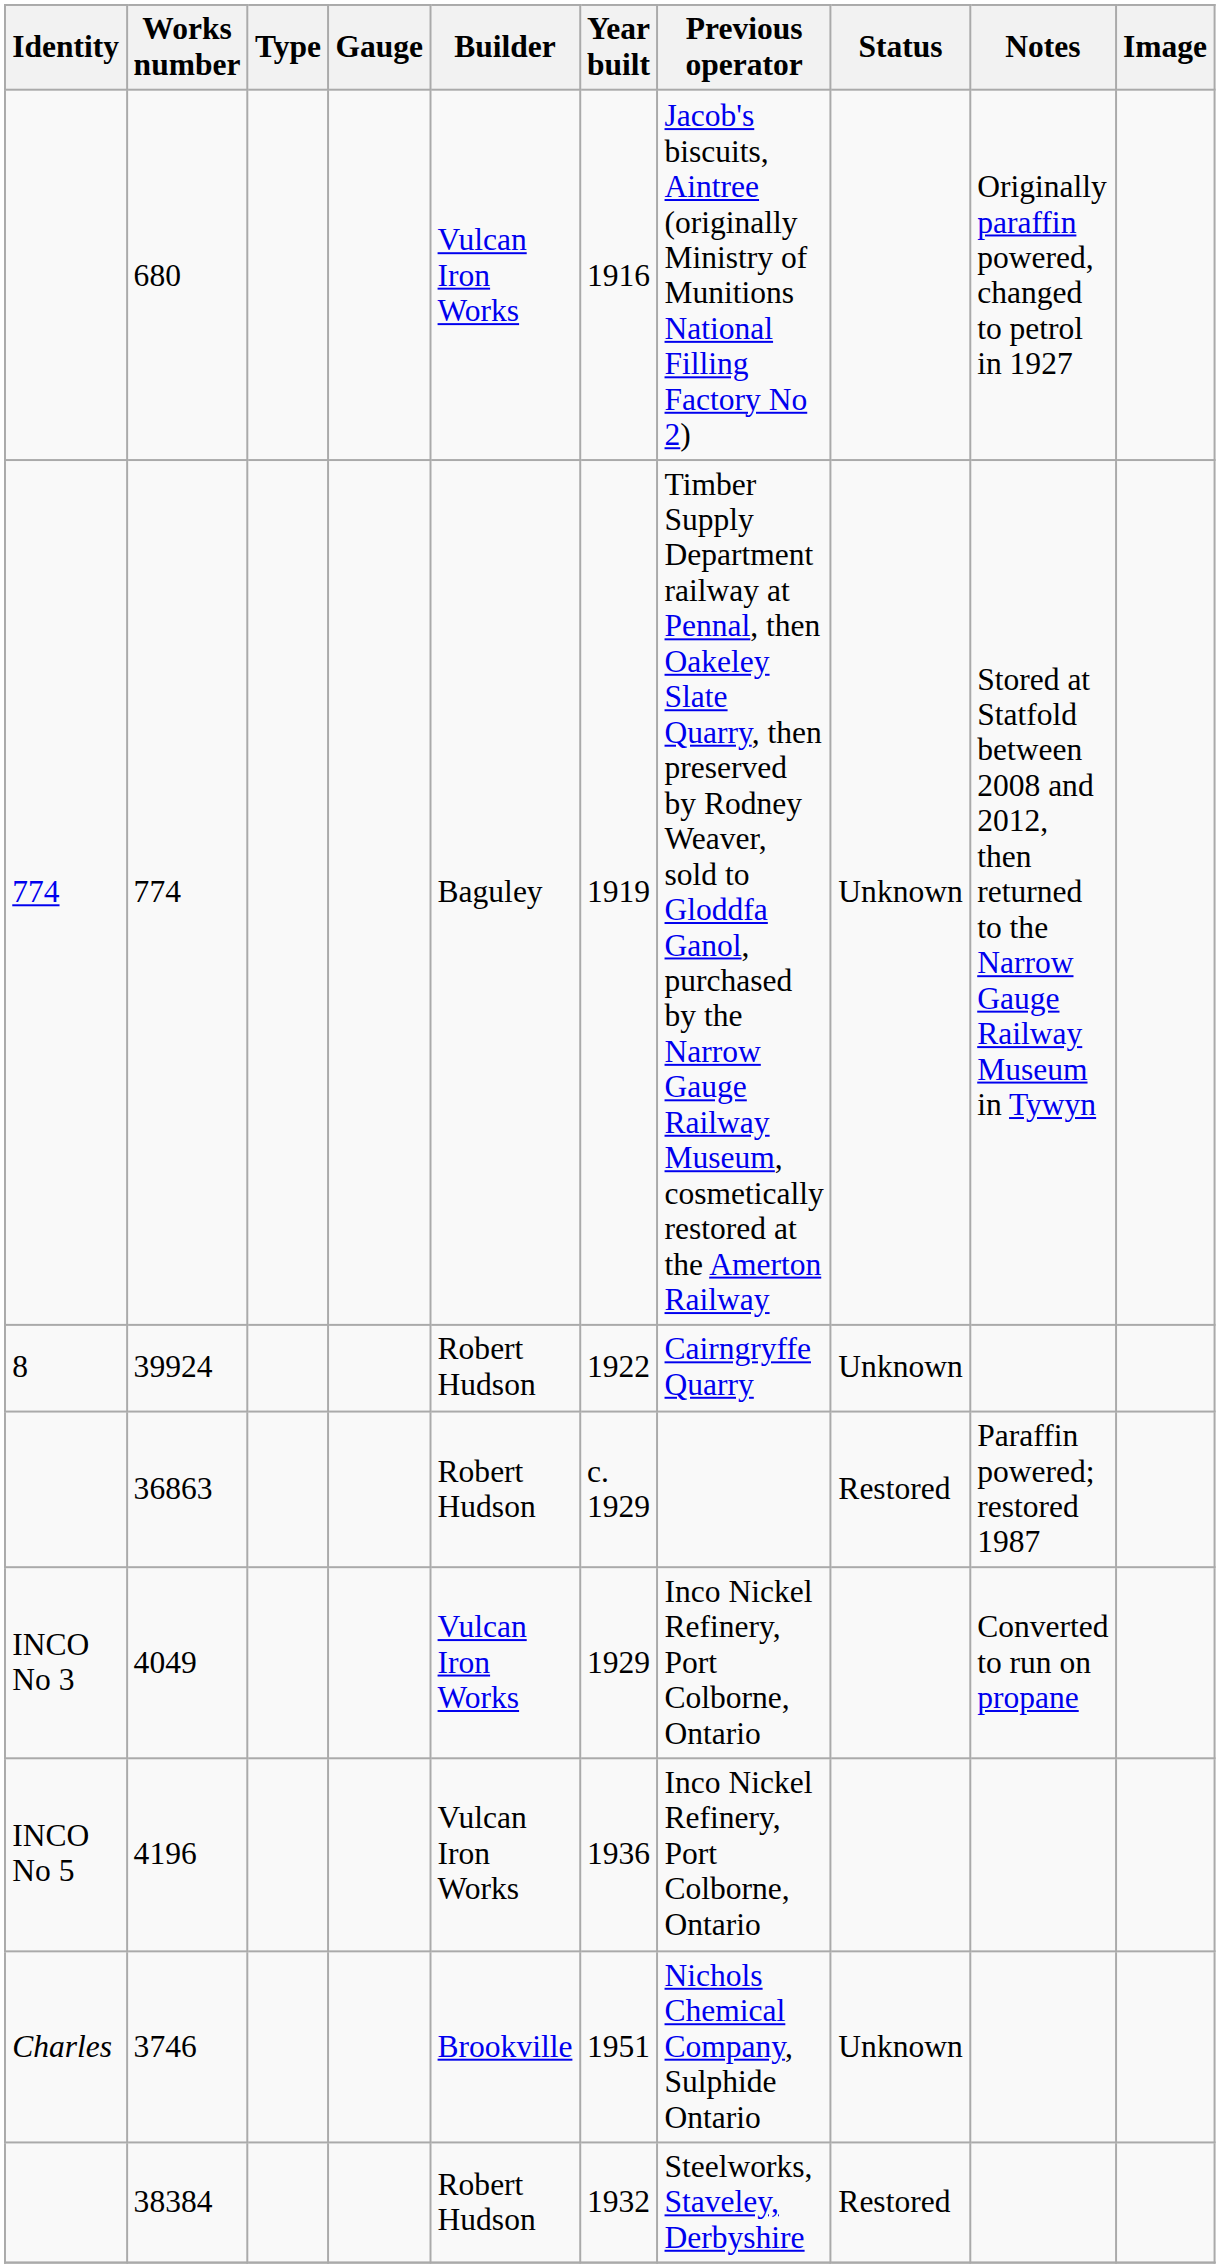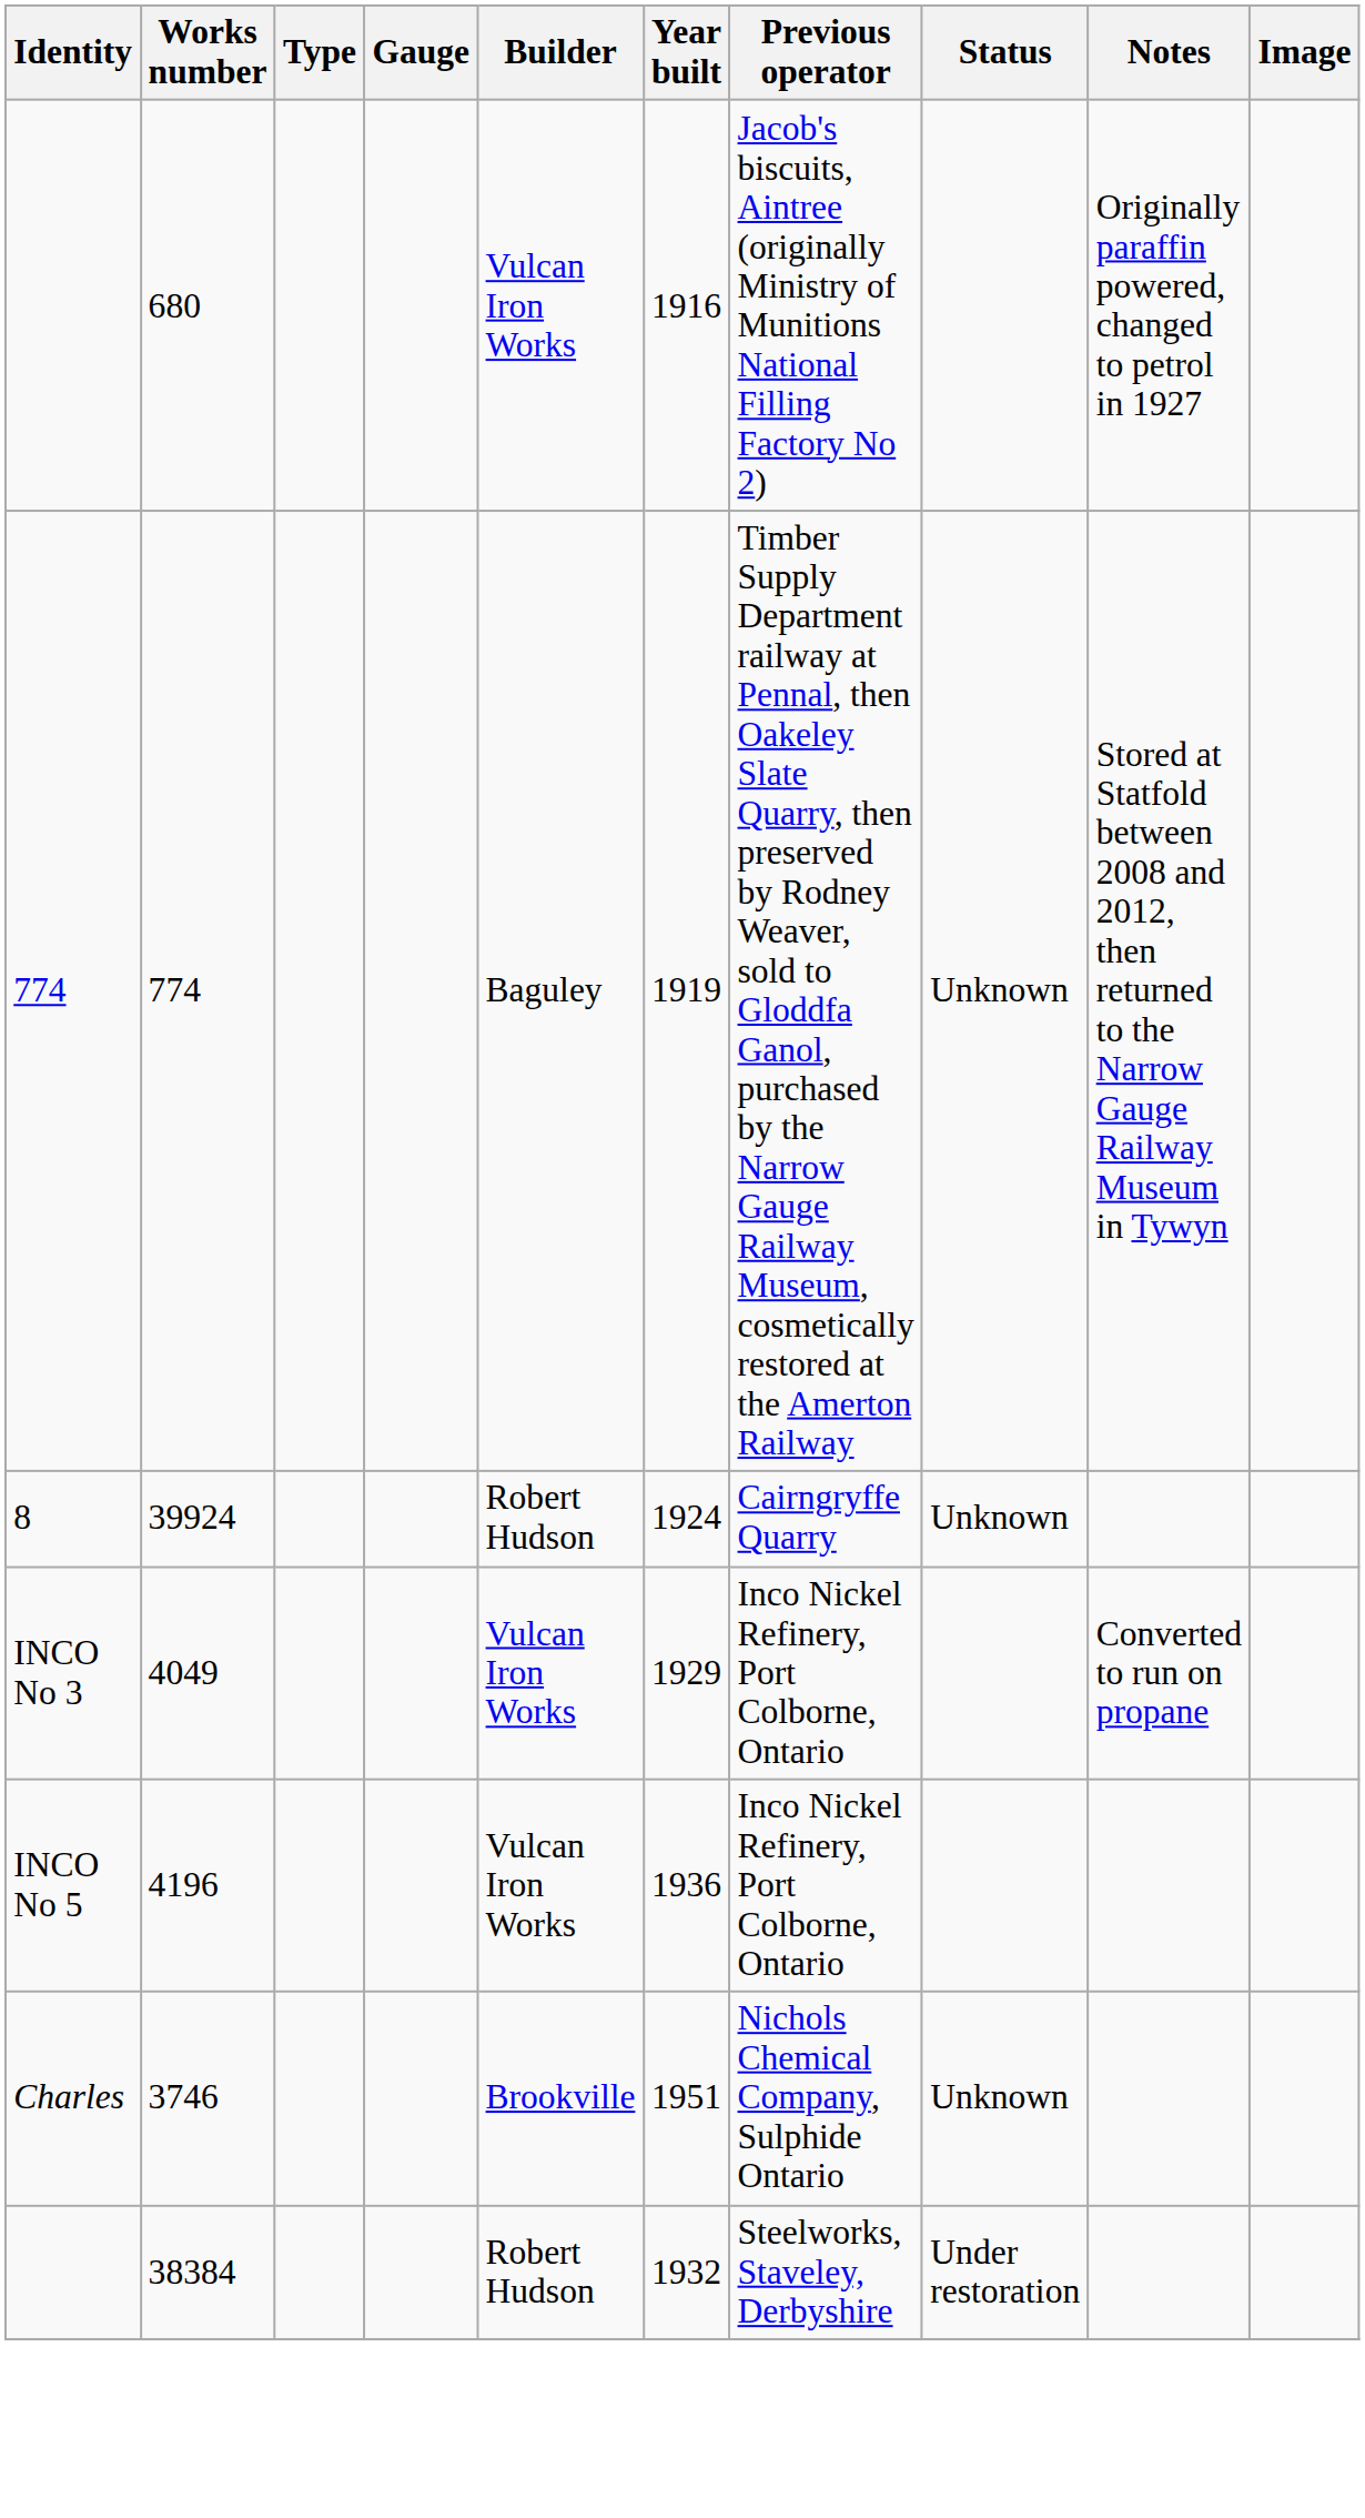 <table class="wikitable sortable">
 <tr>
 <th>Identity</th>
 <th>Works number</th>
 <th>Type</th>
 <th>Gauge</th>
 <th>Builder</th>
 <th>Year built</th>
 <th>Previous operator</th>
 <th>Status</th>
 <th>Notes</th>
 <th>Image</th>
 </tr>
 <tr>
 <td></td>
 <td>680</td>
 <td></td>
 <td></td>
 <td><a href='#'>Vulcan Iron Works</a></td>
 <td>1916</td>
 <td><a href='#'>Jacob's</a> biscuits, <a href='#'>Aintree</a> (originally Ministry of Munitions <a href='#'>National Filling Factory No 2</a>)</td>
 <td></td>
 <td>Originally <a href='#'>paraffin</a> powered, changed to petrol in 1927</td>
 <td></td>
 </tr>
 <tr>
 <td><a href='#'>774</a></td>
 <td>774</td>
 <td></td>
 <td></td>
 <td>Baguley</td>
 <td>1919</td>
 <td>Timber Supply Department railway at <a href='#'>Pennal</a>, then <a href='#'>Oakeley Slate Quarry</a>, then preserved by Rodney Weaver, sold to <a href='#'>Gloddfa Ganol</a>, purchased by the <a href='#'>Narrow Gauge Railway Museum</a>, cosmetically restored at the <a href='#'>Amerton Railway</a></td>
 <td>Unknown</td>
 <td>Stored at Statfold between 2008 and 2012, then returned to the <a href='#'>Narrow Gauge Railway Museum</a> in <a href='#'>Tywyn</a></td>
 <td></td>
 </tr>
 <tr>
 <td>8</td>
 <td>39924</td>
 <td></td>
 <td></td>
 <td>Robert Hudson</td>
-<td>1922</td>
+<td>1924</td>
 <td><a href='#'>Cairngryffe Quarry</a></td>
 <td>Unknown</td>
 <td></td>
-<td></td>
-</tr>
-<tr>
-<td></td>
-<td>36863</td>
-<td></td>
-<td></td>
-<td>Robert Hudson</td>
-<td>c. 1929</td>
-<td></td>
-<td>Restored</td>
-<td>Paraffin powered; restored 1987</td>
 <td></td>
 </tr>
 <tr>
 <td>INCO No 3</td>
 <td>4049</td>
 <td></td>
 <td></td>
 <td><a href='#'>Vulcan Iron Works</a></td>
 <td>1929</td>
 <td>Inco Nickel Refinery, Port Colborne, Ontario</td>
 <td></td>
 <td>Converted to run on <a href='#'>propane</a></td>
 <td></td>
 </tr>
 <tr>
 <td>INCO No 5</td>
 <td>4196</td>
 <td></td>
 <td></td>
 <td>Vulcan Iron Works</td>
 <td>1936</td>
 <td>Inco Nickel Refinery, Port Colborne, Ontario</td>
 <td></td>
 <td></td>
 <td></td>
 </tr>
 <tr>
 <td><em>Charles</em></td>
 <td>3746</td>
 <td></td>
 <td></td>
 <td><a href='#'>Brookville</a></td>
 <td>1951</td>
 <td><a href='#'>Nichols Chemical Company</a>, Sulphide Ontario</td>
 <td>Unknown</td>
 <td></td>
 <td></td>
 </tr>
 <tr>
 <td></td>
 <td>38384</td>
 <td></td>
 <td></td>
 <td>Robert Hudson</td>
 <td>1932</td>
 <td>Steelworks, <a href='#'>Staveley, Derbyshire</a></td>
-<td>Restored</td>
+<td>Under restoration</td>
 <td></td>
 <td></td>
 </tr>
 <tr>
 </tr>
 </table>
